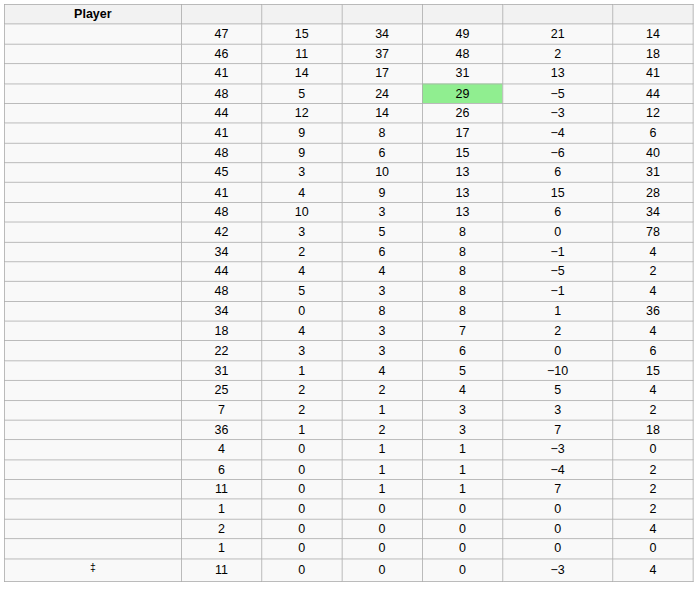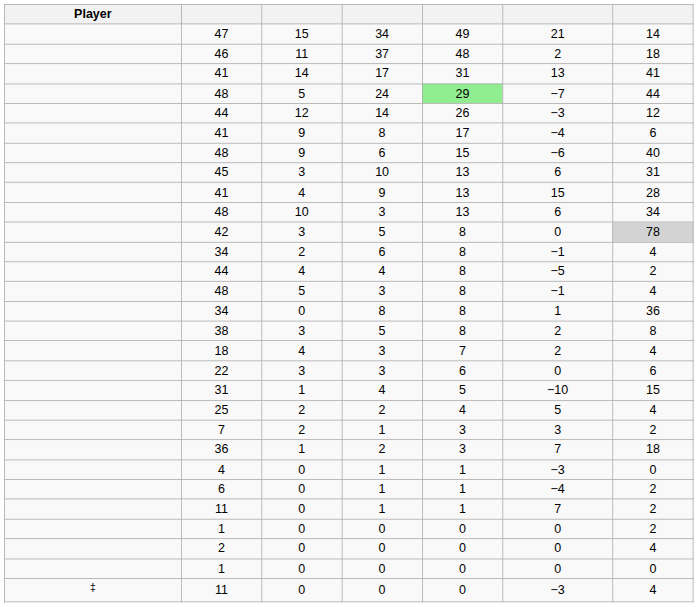 <table class="wikitable sortable" style="width:100%;">
 <tr align=center>
 <th>Player</th>
 <th></th>
 <th></th>
 <th></th>
 <th></th>
 <th data-sort-type="number"></th>
 <th></th>
 </tr>
 <tr align=center>
 <td></td>
 <td>47</td>
 <td>15</td>
 <td>34</td>
 <td>49</td>
 <td>21</td>
 <td>14</td>
 </tr>
 <tr align=center>
 <td></td>
 <td>46</td>
 <td>11</td>
 <td>37</td>
 <td>48</td>
 <td>2</td>
 <td>18</td>
 </tr>
 <tr align=center>
 <td></td>
 <td>41</td>
 <td>14</td>
 <td>17</td>
 <td>31</td>
 <td>13</td>
 <td>41</td>
 </tr>
 <tr align=center>
 <td></td>
 <td>48</td>
 <td>5</td>
 <td>24</td>
 <td style="background: lightgreen;">29</td>
-<td>−5</td>
+<td>−7</td>
 <td>44</td>
 </tr>
 <tr align=center>
 <td></td>
 <td>44</td>
 <td>12</td>
 <td>14</td>
 <td>26</td>
 <td>−3</td>
 <td>12</td>
 </tr>
 <tr align=center>
 <td></td>
 <td>41</td>
 <td>9</td>
 <td>8</td>
 <td>17</td>
 <td>−4</td>
 <td>6</td>
 </tr>
 <tr align=center>
 <td></td>
 <td>48</td>
 <td>9</td>
 <td>6</td>
 <td>15</td>
 <td>−6</td>
 <td>40</td>
 </tr>
 <tr align=center>
 <td></td>
 <td>45</td>
 <td>3</td>
 <td>10</td>
 <td>13</td>
 <td>6</td>
 <td>31</td>
 </tr>
 <tr align=center>
 <td></td>
 <td>41</td>
 <td>4</td>
 <td>9</td>
 <td>13</td>
 <td>15</td>
 <td>28</td>
 </tr>
 <tr align=center>
 <td></td>
 <td>48</td>
 <td>10</td>
 <td>3</td>
 <td>13</td>
 <td>6</td>
 <td>34</td>
 </tr>
 <tr align=center>
 <td></td>
 <td>42</td>
 <td>3</td>
 <td>5</td>
 <td>8</td>
 <td>0</td>
-<td>78</td>
+<td style="background: lightgrey;">78</td>
 </tr>
 <tr align=center>
 <td></td>
 <td>34</td>
 <td>2</td>
 <td>6</td>
 <td>8</td>
 <td>−1</td>
 <td>4</td>
 </tr>
 <tr align=center>
 <td></td>
 <td>44</td>
 <td>4</td>
 <td>4</td>
 <td>8</td>
 <td>−5</td>
 <td>2</td>
 </tr>
 <tr align=center>
 <td></td>
 <td>48</td>
 <td>5</td>
 <td>3</td>
 <td>8</td>
 <td>−1</td>
 <td>4</td>
 </tr>
 <tr align=center>
 <td></td>
 <td>34</td>
 <td>0</td>
 <td>8</td>
 <td>8</td>
 <td>1</td>
 <td>36</td>
+</tr>
+<tr align=center>
+<td></td>
+<td>38</td>
+<td>3</td>
+<td>5</td>
+<td>8</td>
+<td>2</td>
+<td>8</td>
 </tr>
 <tr align=center>
 <td></td>
 <td>18</td>
 <td>4</td>
 <td>3</td>
 <td>7</td>
 <td>2</td>
 <td>4</td>
 </tr>
 <tr align=center>
 <td></td>
 <td>22</td>
 <td>3</td>
 <td>3</td>
 <td>6</td>
 <td>0</td>
 <td>6</td>
 </tr>
 <tr align=center>
 <td></td>
 <td>31</td>
 <td>1</td>
 <td>4</td>
 <td>5</td>
 <td>−10</td>
 <td>15</td>
 </tr>
 <tr align=center>
 <td></td>
 <td>25</td>
 <td>2</td>
 <td>2</td>
 <td>4</td>
 <td>5</td>
 <td>4</td>
 </tr>
 <tr align=center>
 <td></td>
 <td>7</td>
 <td>2</td>
 <td>1</td>
 <td>3</td>
 <td>3</td>
 <td>2</td>
 </tr>
 <tr align=center>
 <td></td>
 <td>36</td>
 <td>1</td>
 <td>2</td>
 <td>3</td>
 <td>7</td>
 <td>18</td>
 </tr>
 <tr align=center>
 <td></td>
 <td>4</td>
 <td>0</td>
 <td>1</td>
 <td>1</td>
 <td>−3</td>
 <td>0</td>
 </tr>
 <tr align=center>
 <td></td>
 <td>6</td>
 <td>0</td>
 <td>1</td>
 <td>1</td>
 <td>−4</td>
 <td>2</td>
 </tr>
 <tr align=center>
 <td></td>
 <td>11</td>
 <td>0</td>
 <td>1</td>
 <td>1</td>
 <td>7</td>
 <td>2</td>
 </tr>
 <tr align=center>
 <td></td>
 <td>1</td>
 <td>0</td>
 <td>0</td>
 <td>0</td>
 <td>0</td>
 <td>2</td>
 </tr>
 <tr align=center>
 <td></td>
 <td>2</td>
 <td>0</td>
 <td>0</td>
 <td>0</td>
 <td>0</td>
 <td>4</td>
 </tr>
 <tr align=center>
 <td></td>
 <td>1</td>
 <td>0</td>
 <td>0</td>
 <td>0</td>
 <td>0</td>
 <td>0</td>
 </tr>
 <tr align=center>
 <td><sup>‡</sup></td>
 <td>11</td>
 <td>0</td>
 <td>0</td>
 <td>0</td>
 <td>−3</td>
 <td>4</td>
 </tr>
 </table>
